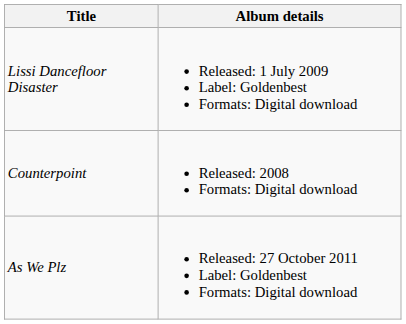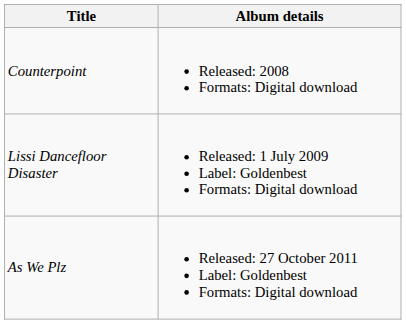 <table class="wikitable">
 <tr>
 <th scope="col" style="width:10em;">Title</th>
 <th scope="col" style="width:16em;">Album details</th>
 </tr>
 <tr>
+<td scope="row"><em>Counterpoint</em></td>
+<td><br><ul><li>Released: 2008</li><li>Formats: Digital download</li></ul></td>
+</tr>
+<tr>
 <td scope="row"><em>Lissi Dancefloor Disaster</em></td>
 <td><br><ul><li>Released: 1 July 2009</li><li>Label: Goldenbest</li><li>Formats: Digital download</li></ul></td>
-</tr>
-<tr>
-<td scope="row"><em>Counterpoint</em></td>
-<td><br><ul><li>Released: 2008</li><li>Formats: Digital download</li></ul></td>
 </tr>
 <tr>
 <td scope="row"><em>As We Plz</em></td>
 <td><br><ul><li>Released:  27 October 2011</li><li>Label: Goldenbest</li><li>Formats: Digital download</li></ul></td>
 </tr>
 </table>
